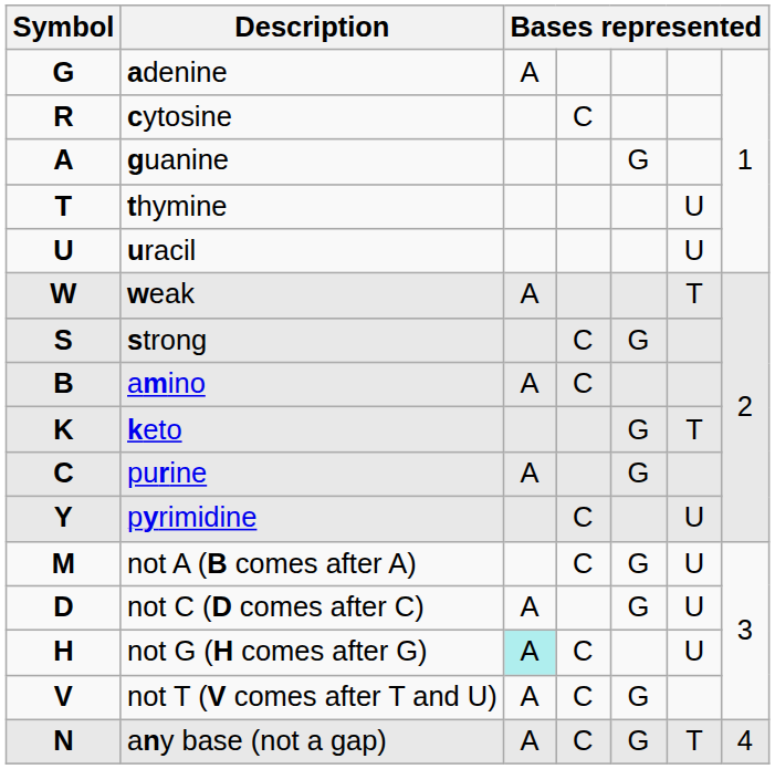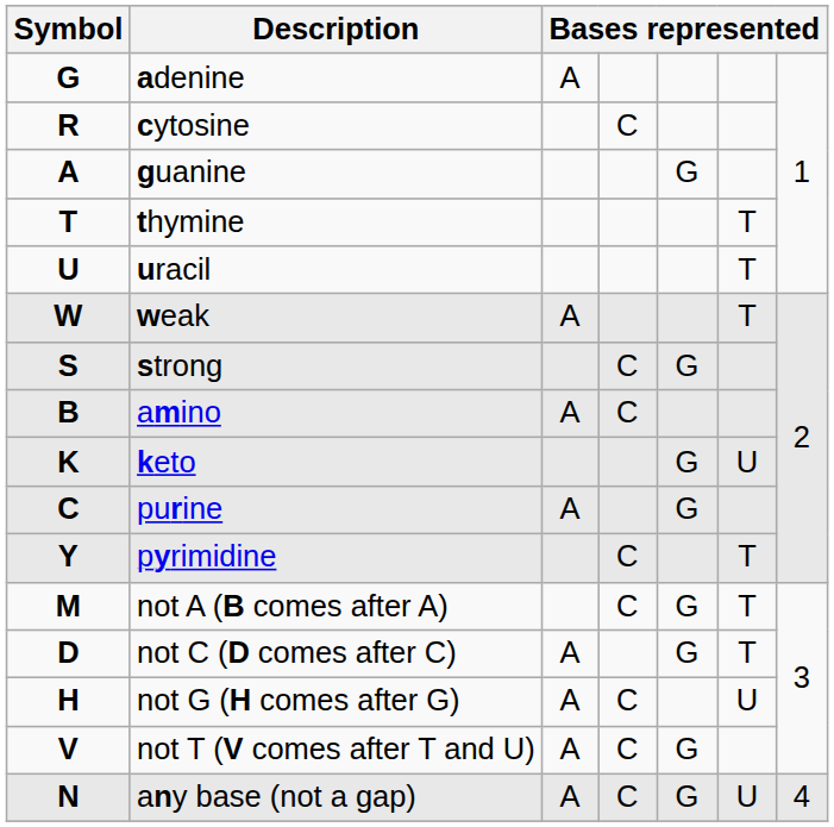 <table class="wikitable" style="vertical-align:top; margin-left:25px; margin-top:10px; margin-right:25px; margin-bottom:25px; text-align:center;">
 <tr>
 <th>Symbol</th>
 <th>Description</th>
 <th colspan=5>Bases represented</th>
 </tr>
 <tr>
 <td><strong>G</strong></td>
 <td align="left"><strong>a</strong>denine</td>
 <td>A</td>
 <td></td>
 <td></td>
 <td></td>
 <td rowspan=5>1</td>
 </tr>
 <tr>
 <td><strong>R</strong></td>
 <td align="left"><strong>c</strong>ytosine</td>
 <td></td>
 <td>C</td>
 <td></td>
 <td></td>
 </tr>
 <tr>
 <td><strong>A</strong></td>
 <td align="left"><strong>g</strong>uanine</td>
 <td></td>
 <td></td>
 <td>G</td>
 <td></td>
 </tr>
 <tr>
 <td><strong>T</strong></td>
 <td align="left"><strong>t</strong>hymine</td>
 <td></td>
 <td></td>
 <td></td>
-<td>U</td>
+<td>T</td>
 </tr>
 <tr>
 <td><strong>U</strong></td>
 <td align="left"><strong>u</strong>racil</td>
 <td></td>
 <td></td>
 <td></td>
-<td>U</td>
+<td>T</td>
 </tr>
 <tr bgcolor=#e8e8e8>
 <td><strong>W</strong></td>
 <td align=left><strong>w</strong>eak</td>
 <td>A</td>
 <td></td>
 <td></td>
 <td>T</td>
 <td rowspan=6>2</td>
 </tr>
 <tr bgcolor=#e8e8e8>
 <td><strong>S</strong></td>
 <td align=left><strong>s</strong>trong</td>
 <td></td>
 <td>C</td>
 <td>G</td>
 <td></td>
 </tr>
 <tr bgcolor=#e8e8e8>
 <td><strong>B</strong></td>
 <td align=left><a href='#'>a<strong>m</strong>ino</a></td>
 <td>A</td>
 <td>C</td>
 <td></td>
 <td></td>
 </tr>
 <tr bgcolor=#e8e8e8>
 <td><strong>K</strong></td>
 <td align=left><a href='#'><strong>k</strong>eto</a></td>
 <td></td>
 <td></td>
 <td>G</td>
-<td>T</td>
+<td>U</td>
 </tr>
 <tr bgcolor=#e8e8e8>
 <td><strong>C</strong></td>
 <td align=left><a href='#'>pu<strong>r</strong>ine</a></td>
 <td>A</td>
 <td></td>
 <td>G</td>
 <td></td>
 </tr>
 <tr bgcolor=#e8e8e8>
 <td><strong>Y</strong></td>
 <td align=left><a href='#'>p<strong>y</strong>rimidine</a></td>
 <td></td>
 <td>C</td>
 <td></td>
-<td>U</td>
+<td>T</td>
 </tr>
 <tr>
 <td><strong>M</strong></td>
 <td align=left>not A (<strong>B</strong> comes after A)</td>
 <td></td>
 <td>C</td>
 <td>G</td>
-<td>U</td>
+<td>T</td>
 <td rowspan=4>3</td>
 </tr>
 <tr>
 <td><strong>D</strong></td>
 <td align=left>not C (<strong>D</strong> comes after C)</td>
 <td>A</td>
 <td></td>
 <td>G</td>
-<td>U</td>
+<td>T</td>
 </tr>
 <tr>
 <td><strong>H</strong></td>
 <td align=left>not G (<strong>H</strong> comes after G)</td>
-<td style="background: paleturquoise;">A</td>
+<td>A</td>
 <td>C</td>
 <td></td>
 <td>U</td>
 </tr>
 <tr>
 <td><strong>V</strong></td>
 <td align=left>not T (<strong>V</strong> comes after T and U)</td>
 <td>A</td>
 <td>C</td>
 <td>G</td>
 <td></td>
 </tr>
 <tr bgcolor=#e8e8e8>
 <td><strong>N</strong></td>
 <td align=left>a<strong>n</strong>y base (not a gap)</td>
 <td>A</td>
 <td>C</td>
 <td>G</td>
-<td>T</td>
+<td>U</td>
 <td>4</td>
 </tr>
 </table>
